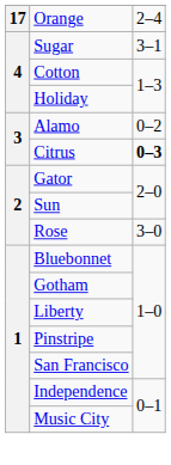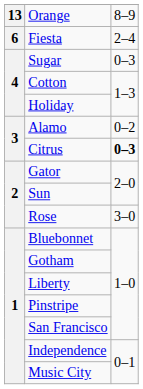 <table class=wikitable>
 <tr>
 </tr>
 <tr>
-<th>17</th>
+<th>13</th>
 <td><a href='#'>Orange</a></td>
+<td>8–9</td>
+</tr>
+<tr>
+<th>6</th>
+<td><a href='#'>Fiesta</a></td>
 <td>2–4</td>
 </tr>
 <tr>
 <th rowspan=3>4</th>
 <td><a href='#'>Sugar</a></td>
-<td>3–1</td>
+<td>0–3</td>
 </tr>
 <tr>
 <td><a href='#'>Cotton</a></td>
 <td rowspan=2>1–3</td>
 </tr>
 <tr>
 <td><a href='#'>Holiday</a></td>
 </tr>
 <tr>
 <th rowspan=2>3</th>
 <td><a href='#'>Alamo</a></td>
 <td>0–2</td>
 </tr>
 <tr>
 <td><a href='#'>Citrus</a></td>
 <td><strong>0–3</strong></td>
 </tr>
 <tr>
 <th rowspan=3>2</th>
 <td><a href='#'>Gator</a></td>
 <td rowspan=2>2–0</td>
 </tr>
 <tr>
 <td><a href='#'>Sun</a></td>
 </tr>
 <tr>
 <td><a href='#'>Rose</a></td>
 <td>3–0</td>
 </tr>
 <tr>
 <th rowspan=7>1</th>
 <td><a href='#'>Bluebonnet</a></td>
 <td rowspan=5>1–0</td>
 </tr>
 <tr>
 <td><a href='#'>Gotham</a></td>
 </tr>
 <tr>
 <td><a href='#'>Liberty</a></td>
 </tr>
 <tr>
 <td><a href='#'>Pinstripe</a></td>
 </tr>
 <tr>
 <td><a href='#'>San Francisco</a></td>
 </tr>
 <tr>
 <td><a href='#'>Independence</a></td>
 <td rowspan=2>0–1</td>
 </tr>
 <tr>
 <td><a href='#'>Music City</a></td>
 </tr>
 </table>
